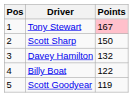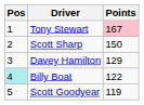 <table class="wikitable" style="font-size: 95%">
 <tr>
 <th>Pos</th>
 <th>Driver</th>
 <th>Points</th>
 </tr>
 <tr>
 <td>1</td>
 <td> <a href='#'>Tony Stewart</a></td>
 <td style="background: pink;">167</td>
 </tr>
 <tr>
 <td>2</td>
 <td> <a href='#'>Scott Sharp</a></td>
 <td>150</td>
 </tr>
 <tr>
 <td>3</td>
 <td> <a href='#'>Davey Hamilton</a></td>
-<td>132</td>
+<td>129</td>
 </tr>
 <tr>
-<td>4</td>
+<td style="background: paleturquoise;">4</td>
 <td> <a href='#'>Billy Boat</a></td>
 <td>122</td>
 </tr>
 <tr>
 <td>5</td>
 <td> <a href='#'>Scott Goodyear</a></td>
 <td>119</td>
 </tr>
 </table>
